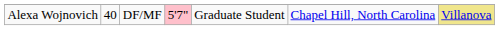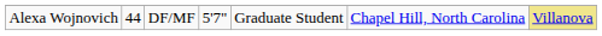 <table class="wikitable sortable" style="text-align:center;" border="1">
 <tr align=center>
 </tr>
 <tr>
 <td>Alexa Wojnovich</td>
-<td>40</td>
+<td>44</td>
 <td>DF/MF</td>
-<td style="background: pink;">5'7"</td>
+<td>5'7"</td>
 <td>Graduate Student</td>
 <td><a href='#'>Chapel Hill, North Carolina</a></td>
 <td style="background: khaki;"><a href='#'>Villanova</a></td>
 </tr>
 </table>
